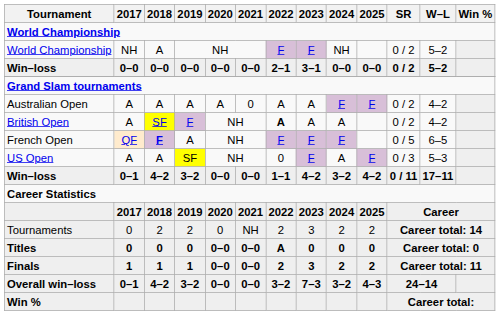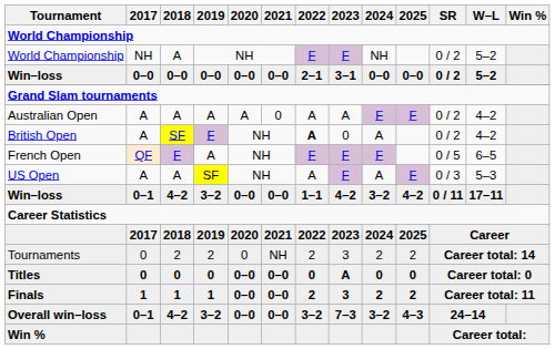 <table class="wikitable nowrap" style=text-align:center;font-size:94%>
 <tr>
 <th>Tournament</th>
 <th>2017</th>
 <th>2018</th>
 <th>2019</th>
 <th>2020</th>
 <th>2021</th>
 <th>2022</th>
 <th>2023</th>
 <th>2024</th>
 <th>2025</th>
 <th>SR</th>
 <th>W–L</th>
 <th>Win %</th>
 </tr>
 <tr>
 <td colspan="13" style="text-align:left"><strong><a href='#'>World Championship</a></strong></td>
 </tr>
 <tr>
 <td align=left><a href='#'>World Championship</a></td>
 <td>NH</td>
 <td>A</td>
 <td colspan=3>NH</td>
 <td style="background:thistle;"><a href='#'>F</a></td>
 <td style="background:thistle;"><a href='#'>F</a></td>
 <td>NH</td>
 <td></td>
 <td>0 / 2</td>
 <td>5–2</td>
 <td bgcolor=efefef></td>
 </tr>
 <tr style=font-weight:bold;background:#efefef>
 <td style=text-align:left>Win–loss</td>
 <td>0–0</td>
 <td>0–0</td>
 <td>0–0</td>
 <td>0–0</td>
 <td>0–0</td>
 <td>2–1</td>
 <td>3–1</td>
 <td>0–0</td>
 <td>0–0</td>
 <td>0 / 2</td>
 <td>5–2</td>
 <td bgcolor=efefef></td>
 </tr>
 <tr style=font-weight:bold;background:#efefef>
 </tr>
 <tr>
 <td colspan="13" style="text-align:left"><strong><a href='#'>Grand Slam tournaments</a></strong></td>
 </tr>
 <tr>
 <td align=left>Australian Open</td>
 <td>A</td>
 <td>A</td>
 <td>A</td>
 <td>A</td>
 <td>0</td>
 <td>A</td>
 <td>A</td>
 <td style="background:thistle;"><a href='#'>F</a></td>
 <td style="background:thistle;"><a href='#'>F</a></td>
 <td>0 / 2</td>
 <td>4–2</td>
 <td bgcolor=efefef></td>
 </tr>
 <tr>
 <td align=left><a href='#'>British Open</a></td>
 <td>A</td>
 <td style="background:yellow;"><a href='#'>SF</a></td>
 <td style="background:thistle;"><a href='#'>F</a></td>
 <td colspan=2>NH</td>
 <td><strong>A</strong></td>
-<td>A</td>
+<td>0</td>
 <td>A</td>
 <td></td>
 <td>0 / 2</td>
 <td>4–2</td>
 <td bgcolor=efefef></td>
 </tr>
 <tr>
 <td align=left>French Open</td>
 <td bgcolor=ffebcd><a href='#'>QF</a></td>
-<td style="background:thistle;"><strong><a href='#'>F</a></strong></td>
+<td style="background:thistle;"><a href='#'>F</a></td>
 <td>A</td>
 <td colspan=2>NH</td>
 <td style="background:thistle;"><a href='#'>F</a></td>
 <td style="background:thistle;"><a href='#'>F</a></td>
 <td style="background:thistle;"><a href='#'>F</a></td>
 <td></td>
 <td>0 / 5</td>
 <td>6–5</td>
 <td bgcolor=efefef></td>
 </tr>
 <tr>
 <td align=left><a href='#'>US Open</a></td>
 <td>A</td>
 <td>A</td>
 <td style="background:yellow;">SF</td>
 <td colspan=2>NH</td>
-<td>0</td>
+<td>A</td>
 <td style="background:thistle;"><a href='#'>F</a></td>
 <td>A</td>
 <td style="background:thistle;"><a href='#'>F</a></td>
 <td>0 / 3</td>
 <td>5–3</td>
 <td bgcolor=efefef></td>
 </tr>
 <tr style=font-weight:bold;background:#efefef>
 <td style=text-align:left>Win–loss</td>
 <td>0–1</td>
 <td>4–2</td>
 <td>3–2</td>
 <td>0–0</td>
 <td>0–0</td>
 <td>1–1</td>
 <td>4–2</td>
 <td>3–2</td>
 <td>4–2</td>
 <td>0 / 11</td>
 <td>17–11</td>
 <td bgcolor=efefef></td>
 </tr>
 <tr>
 <td colspan="13" style="text-align:left"><strong>Career Statistics</strong></td>
 </tr>
 <tr style="font-weight:bold;background:#EFEFEF;">
 <td></td>
 <td>2017</td>
 <td>2018</td>
 <td>2019</td>
 <td>2020</td>
 <td>2021</td>
 <td>2022</td>
 <td>2023</td>
 <td>2024</td>
 <td>2025</td>
 <td colspan=3>Career</td>
 </tr>
 <tr style="background:#EFEFEF">
 <td align=left>Tournaments</td>
 <td>0</td>
 <td>2</td>
 <td>2</td>
 <td>0</td>
 <td>NH</td>
 <td>2</td>
 <td>3</td>
 <td>2</td>
 <td>2</td>
 <td colspan="3"><strong>Career total: 14</strong></td>
 </tr>
 <tr style=font-weight:bold;background:#efefef>
 <td style=text-align:left>Titles</td>
 <td>0</td>
 <td>0</td>
 <td>0</td>
 <td>0–0</td>
 <td>0–0</td>
+<td>0</td>
 <td>A</td>
-<td>0</td>
 <td>0</td>
 <td>0</td>
 <td colspan="3"><strong>Career total: 0</strong></td>
 </tr>
 <tr style=font-weight:bold;background:#efefef>
 <td style=text-align:left>Finals</td>
 <td>1</td>
 <td>1</td>
 <td>1</td>
 <td>0–0</td>
 <td>0–0</td>
 <td>2</td>
 <td>3</td>
 <td>2</td>
 <td>2</td>
 <td colspan="3"><strong>Career total: 11</strong></td>
 </tr>
 <tr style=font-weight:bold;background:#efefef>
 <td style=text-align:left>Overall win–loss</td>
 <td>0–1</td>
 <td>4–2</td>
 <td>3–2</td>
 <td>0–0</td>
 <td>0–0</td>
 <td>3–2</td>
 <td>7–3</td>
 <td>3–2</td>
 <td>4–3</td>
 <td colspan="2">24–14</td>
 <td></td>
 </tr>
 <tr style=font-weight:bold;background:#efefef>
 <td align=left>Win %</td>
 <td></td>
 <td></td>
 <td></td>
 <td></td>
 <td></td>
 <td></td>
 <td></td>
 <td></td>
 <td></td>
 <td colspan="3"><strong>Career total: </strong></td>
 </tr>
 </table>
